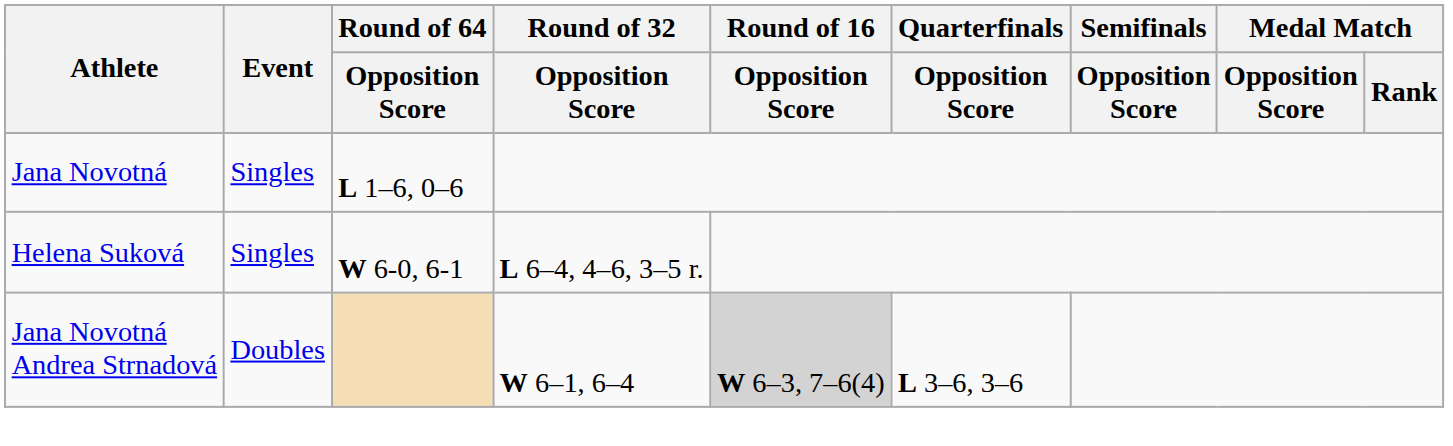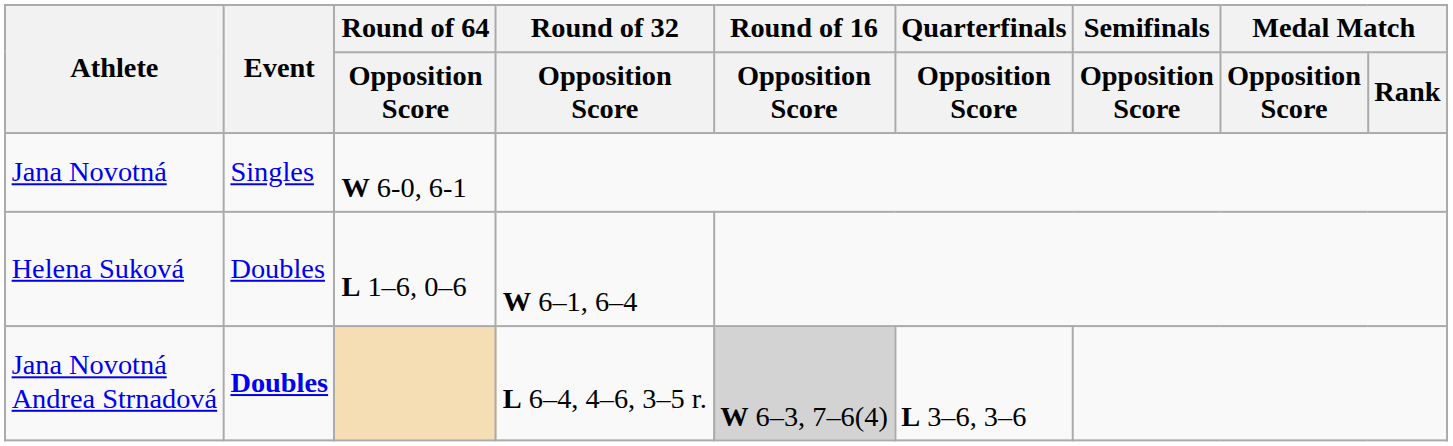 <table class=wikitable style="font-size:90%">
 <tr>
 <th rowspan="2">Athlete</th>
 <th rowspan="2">Event</th>
 <th>Round of 64</th>
 <th>Round of 32</th>
 <th>Round of 16</th>
 <th>Quarterfinals</th>
 <th>Semifinals</th>
 <th colspan="2">Medal Match</th>
 </tr>
 <tr>
 <th>Opposition<br>Score</th>
 <th>Opposition<br>Score</th>
 <th>Opposition<br>Score</th>
 <th>Opposition<br>Score</th>
 <th>Opposition<br>Score</th>
 <th>Opposition<br>Score</th>
 <th>Rank</th>
 </tr>
 <tr>
 <td><a href='#'>Jana Novotná</a></td>
 <td><a href='#'>Singles</a></td>
-<td><br><strong>L</strong> 1–6, 0–6</td>
+<td><br><strong>W</strong> 6-0, 6-1</td>
 <td colspan = "6"><em></em></td>
 </tr>
 <tr>
 <td><a href='#'>Helena Suková</a></td>
-<td><a href='#'>Singles</a></td>
-<td><br><strong>W</strong> 6-0, 6-1</td>
-<td><br><strong>L</strong> 6–4, 4–6, 3–5 r.</td>
+<td><a href='#'>Doubles</a></td>
+<td><br><strong>L</strong> 1–6, 0–6</td>
+<td><br><br><strong>W</strong> 6–1, 6–4</td>
 <td colspan = "5"><em></em></td>
 </tr>
 <tr>
 <td><a href='#'>Jana Novotná</a> <br><a href='#'>Andrea Strnadová</a></td>
-<td><a href='#'>Doubles</a></td>
+<td><strong><a href='#'>Doubles</a></strong></td>
 <td bgcolor="wheat"></td>
-<td><br><br><strong>W</strong> 6–1, 6–4</td>
+<td><br><strong>L</strong> 6–4, 4–6, 3–5 r.</td>
 <td style="background: lightgrey;"><br><br><strong>W</strong> 6–3, 7–6(4)</td>
 <td><br><br><strong>L</strong> 3–6, 3–6</td>
 <td colspan = "3"><em></em></td>
 </tr>
 </table>
